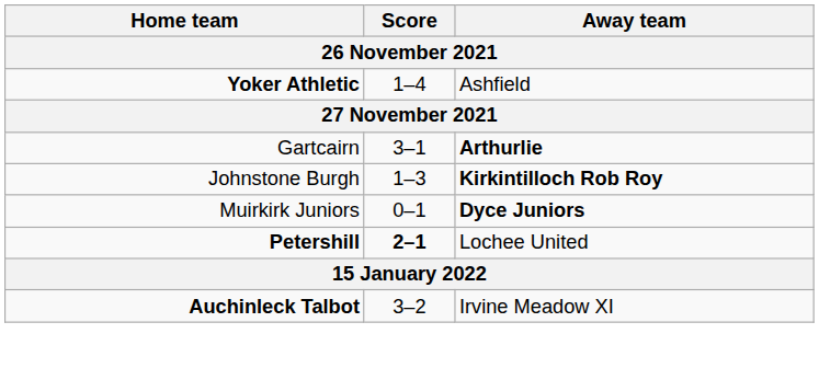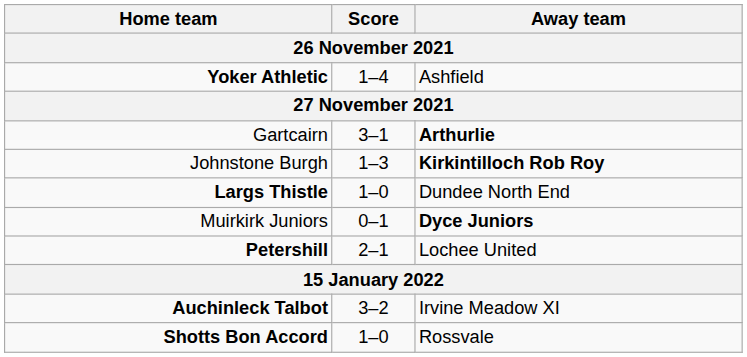 <table class="wikitable" style="border-collapse: collapse;">
 <tr>
 <th width="280" align=right>Home team</th>
 <th width="65" align=center>Score</th>
 <th width="280" align=left>Away team</th>
 </tr>
 <tr>
 <th colspan="3">26 November 2021</th>
 </tr>
 <tr>
 <td align=right><strong>Yoker Athletic</strong></td>
 <td align=center>1–4</td>
 <td align=left>Ashfield</td>
 </tr>
 <tr>
 <th colspan="3">27 November 2021</th>
 </tr>
 <tr>
 <td align=right>Gartcairn</td>
 <td align=center>3–1</td>
 <td align=left><strong>Arthurlie</strong></td>
 </tr>
 <tr>
 <td align=right>Johnstone Burgh</td>
 <td align=center>1–3</td>
 <td align=left><strong>Kirkintilloch Rob Roy</strong></td>
 </tr>
 <tr>
+<td align=right><strong>Largs Thistle</strong></td>
+<td align=center>1–0</td>
+<td align=left>Dundee North End</td>
+</tr>
+<tr>
 <td align=right>Muirkirk Juniors</td>
 <td align=center>0–1</td>
 <td align=left><strong>Dyce Juniors</strong></td>
 </tr>
 <tr>
 <td align=right><strong>Petershill</strong></td>
-<td align=center><strong>2–1</strong></td>
+<td align=center>2–1</td>
 <td align=left>Lochee United</td>
 </tr>
 <tr>
 <th colspan="3">15 January 2022</th>
 </tr>
 <tr>
 <td align=right><strong>Auchinleck Talbot</strong></td>
 <td align=center>3–2</td>
 <td align=left>Irvine Meadow XI</td>
 </tr>
+<tr>
+<td align=right><strong>Shotts Bon Accord</strong></td>
+<td align=center>1–0</td>
+<td align=left>Rossvale</td>
+</tr>
 </table>
